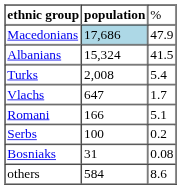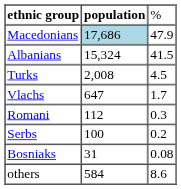 <table border=1 cellspacing=0 cellpadding=2>
 <tr>
 <td><strong>ethnic group</strong></td>
 <td><strong>population</strong></td>
 <td>%</td>
 </tr>
 <tr>
 <td><a href='#'>Macedonians</a></td>
 <td style="background: lightblue;">17,686</td>
 <td>47.9</td>
 </tr>
 <tr>
 <td><a href='#'>Albanians</a></td>
 <td>15,324</td>
 <td>41.5</td>
 </tr>
 <tr>
 <td><a href='#'>Turks</a></td>
 <td>2,008</td>
-<td>5.4</td>
+<td>4.5</td>
 </tr>
 <tr>
 <td><a href='#'>Vlachs</a></td>
 <td>647</td>
 <td>1.7</td>
 </tr>
 <tr>
 <td><a href='#'>Romani</a></td>
-<td>166</td>
-<td>5.1</td>
+<td>112</td>
+<td>0.3</td>
 </tr>
 <tr>
 <td><a href='#'>Serbs</a></td>
 <td>100</td>
 <td>0.2</td>
 </tr>
 <tr>
 <td><a href='#'>Bosniaks</a></td>
 <td>31</td>
 <td>0.08</td>
 </tr>
 <tr>
 <td>others</td>
 <td>584</td>
 <td>8.6</td>
 </tr>
 </table>
